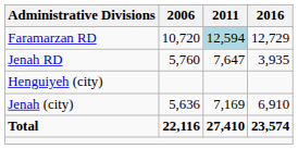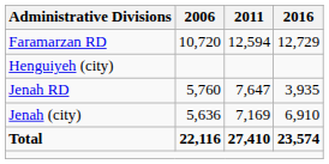 <table class="wikitable">
 <tr>
 <th>Administrative Divisions</th>
 <th>2006</th>
 <th>2011</th>
 <th>2016</th>
 </tr>
 <tr>
 <td><a href='#'>Faramarzan RD</a></td>
 <td style="text-align: right;">10,720</td>
-<td style="background: lightblue; text-align: right;">12,594</td>
+<td style="text-align: right;">12,594</td>
 <td style="text-align: right;">12,729</td>
+</tr>
+<tr>
+<td><a href='#'>Henguiyeh</a> (city)</td>
+<td style="text-align: right;"></td>
+<td style="text-align: right;"></td>
+<td style="text-align: right;"></td>
 </tr>
 <tr>
 <td><a href='#'>Jenah RD</a></td>
 <td style="text-align: right;">5,760</td>
 <td style="text-align: right;">7,647</td>
 <td style="text-align: right;">3,935</td>
-</tr>
-<tr>
-<td><a href='#'>Henguiyeh</a> (city)</td>
-<td style="text-align: right;"></td>
-<td style="text-align: right;"></td>
-<td style="text-align: right;"></td>
 </tr>
 <tr>
 <td><a href='#'>Jenah</a> (city)</td>
 <td style="text-align: right;">5,636</td>
 <td style="text-align: right;">7,169</td>
 <td style="text-align: right;">6,910</td>
 </tr>
 <tr>
 <td><strong>Total</strong></td>
 <td style="text-align: right;"><strong>22,116</strong></td>
 <td style="text-align: right;"><strong>27,410</strong></td>
 <td style="text-align: right;"><strong>23,574</strong></td>
 </tr>
 <tr>
 <td colspan=4></td>
 </tr>
 </table>
